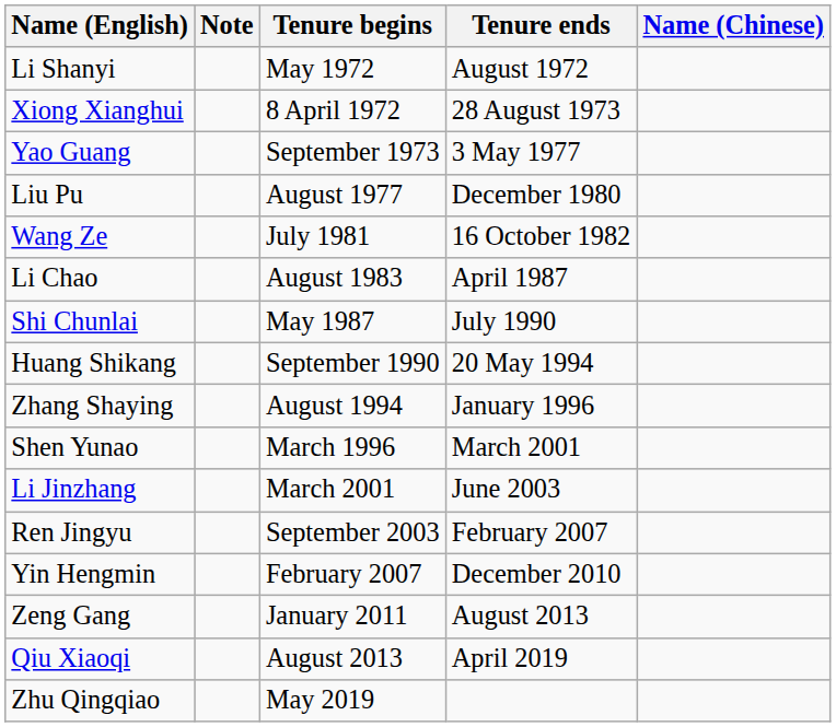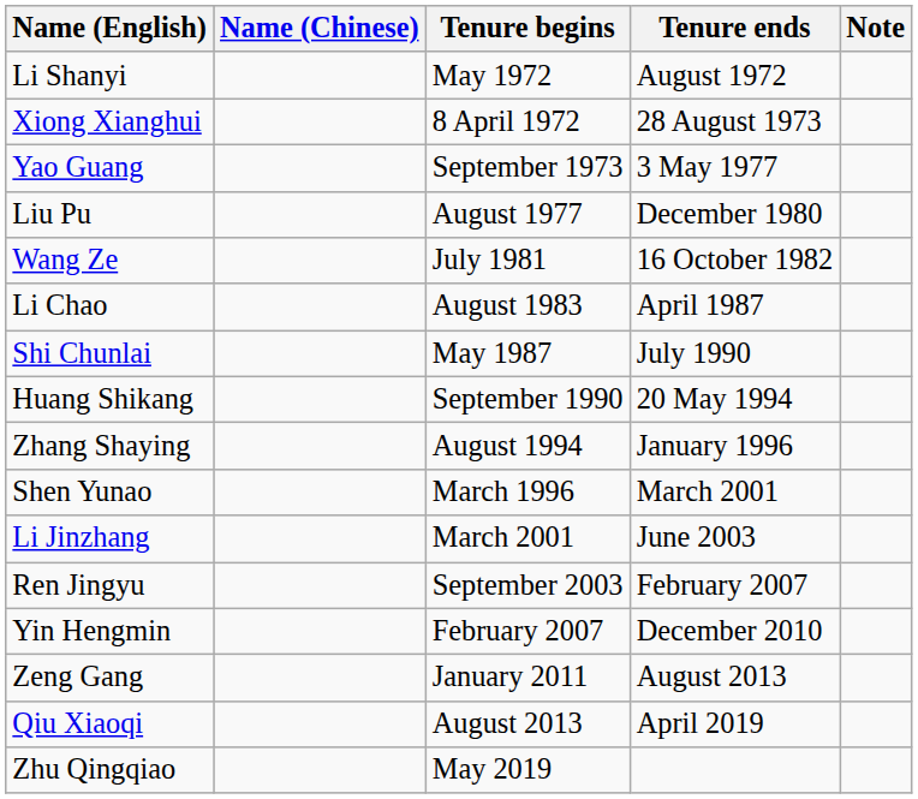 <table class="wikitable">
 <tr>
 <th>Name (English)</th>
-<th>Note</th>
+<th><a href='#'>Name (Chinese)</a></th>
 <th>Tenure begins</th>
 <th>Tenure ends</th>
-<th><a href='#'>Name (Chinese)</a></th>
+<th>Note</th>
 </tr>
 <tr>
 <td>Li Shanyi</td>
 <td></td>
 <td>May 1972</td>
 <td>August 1972</td>
 <td></td>
 </tr>
 <tr>
 <td><a href='#'>Xiong Xianghui</a></td>
 <td></td>
 <td>8 April 1972</td>
 <td>28 August 1973</td>
 <td></td>
 </tr>
 <tr>
 <td><a href='#'>Yao Guang</a></td>
 <td></td>
 <td>September 1973</td>
 <td>3 May 1977</td>
 <td></td>
 </tr>
 <tr>
 <td>Liu Pu</td>
 <td></td>
 <td>August 1977</td>
 <td>December 1980</td>
 <td></td>
 </tr>
 <tr>
 <td><a href='#'>Wang Ze</a></td>
 <td></td>
 <td>July 1981</td>
 <td>16 October 1982</td>
 <td></td>
 </tr>
 <tr>
 <td>Li Chao</td>
 <td></td>
 <td>August 1983</td>
 <td>April 1987</td>
 <td></td>
 </tr>
 <tr>
 <td><a href='#'>Shi Chunlai</a></td>
 <td></td>
 <td>May 1987</td>
 <td>July 1990</td>
 <td></td>
 </tr>
 <tr>
 <td>Huang Shikang</td>
 <td></td>
 <td>September 1990</td>
 <td>20 May 1994</td>
 <td></td>
 </tr>
 <tr>
 <td>Zhang Shaying</td>
 <td></td>
 <td>August 1994</td>
 <td>January 1996</td>
 <td></td>
 </tr>
 <tr>
 <td>Shen Yunao</td>
 <td></td>
 <td>March 1996</td>
 <td>March 2001</td>
 <td></td>
 </tr>
 <tr>
 <td><a href='#'>Li Jinzhang</a></td>
 <td></td>
 <td>March 2001</td>
 <td>June 2003</td>
 <td></td>
 </tr>
 <tr>
 <td>Ren Jingyu</td>
 <td></td>
 <td>September 2003</td>
 <td>February 2007</td>
 <td></td>
 </tr>
 <tr>
 <td>Yin Hengmin</td>
 <td></td>
 <td>February 2007</td>
 <td>December 2010</td>
 <td></td>
 </tr>
 <tr>
 <td>Zeng Gang</td>
 <td></td>
 <td>January 2011</td>
 <td>August 2013</td>
 <td></td>
 </tr>
 <tr>
 <td><a href='#'>Qiu Xiaoqi</a></td>
 <td></td>
 <td>August 2013</td>
 <td>April 2019</td>
 <td></td>
 </tr>
 <tr>
 <td>Zhu Qingqiao</td>
 <td></td>
 <td>May 2019</td>
 <td></td>
 <td></td>
 </tr>
 </table>
